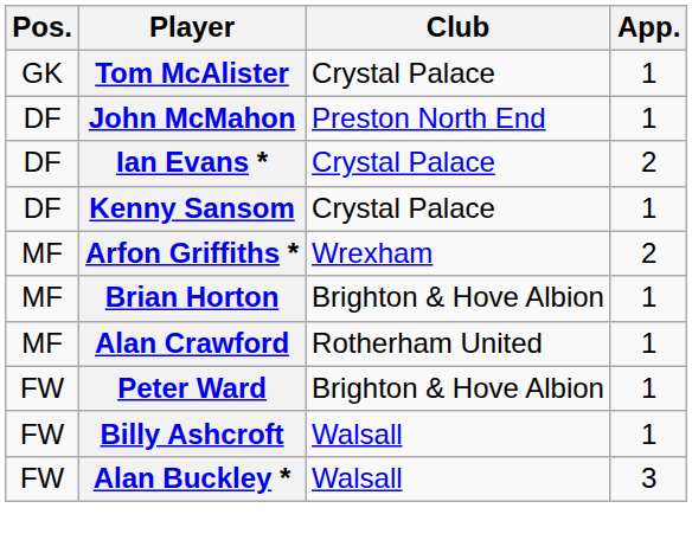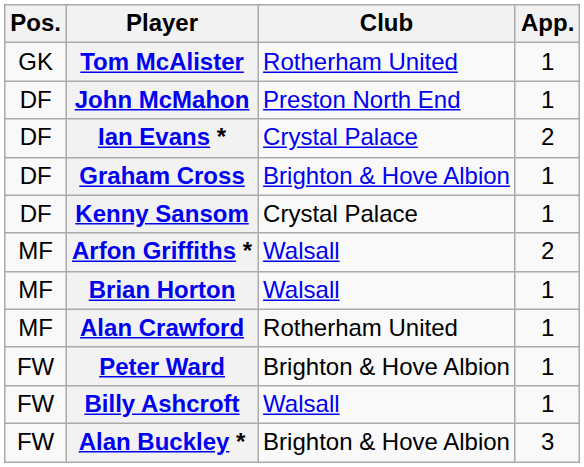 <table class="wikitable plainrowheaders" style="text-align: left">
 <tr>
 <th scope=col>Pos.</th>
 <th scope=col>Player</th>
 <th scope=col>Club</th>
 <th scope=col>App.</th>
 </tr>
 <tr>
 <td style=text-align:center>GK</td>
 <th scope=row><a href='#'>Tom McAlister</a></th>
-<td>Crystal Palace</td>
+<td><a href='#'>Rotherham United</a></td>
 <td style=text-align:center>1</td>
 </tr>
 <tr>
 <td style=text-align:center>DF</td>
 <th scope=row><a href='#'>John McMahon</a></th>
 <td><a href='#'>Preston North End</a></td>
 <td style=text-align:center>1</td>
 </tr>
 <tr>
 <td style=text-align:center>DF</td>
 <th scope=row><a href='#'>Ian Evans</a> *</th>
 <td><a href='#'>Crystal Palace</a></td>
 <td style=text-align:center>2</td>
 </tr>
 <tr>
 <td style=text-align:center>DF</td>
+<th scope=row><a href='#'>Graham Cross</a></th>
+<td><a href='#'>Brighton & Hove Albion</a></td>
+<td style=text-align:center>1</td>
+</tr>
+<tr>
+<td style=text-align:center>DF</td>
 <th scope=row><a href='#'>Kenny Sansom</a></th>
 <td>Crystal Palace</td>
 <td style=text-align:center>1</td>
 </tr>
 <tr>
 <td style=text-align:center>MF</td>
 <th scope=row><a href='#'>Arfon Griffiths</a> *</th>
-<td><a href='#'>Wrexham</a></td>
+<td><a href='#'>Walsall</a></td>
 <td style=text-align:center>2</td>
 </tr>
 <tr>
 <td style=text-align:center>MF</td>
 <th scope=row><a href='#'>Brian Horton</a></th>
-<td>Brighton & Hove Albion</td>
+<td><a href='#'>Walsall</a></td>
 <td style=text-align:center>1</td>
 </tr>
 <tr>
 <td style=text-align:center>MF</td>
 <th scope=row><a href='#'>Alan Crawford</a></th>
 <td>Rotherham United</td>
 <td style=text-align:center>1</td>
 </tr>
 <tr>
 <td style=text-align:center>FW</td>
 <th scope=row><a href='#'>Peter Ward</a></th>
 <td>Brighton & Hove Albion</td>
 <td style=text-align:center>1</td>
 </tr>
 <tr>
 <td style=text-align:center>FW</td>
 <th scope=row><a href='#'>Billy Ashcroft</a></th>
 <td><a href='#'>Walsall</a></td>
 <td style=text-align:center>1</td>
 </tr>
 <tr>
 <td style=text-align:center>FW</td>
 <th scope=row><a href='#'>Alan Buckley</a> *</th>
-<td><a href='#'>Walsall</a></td>
+<td>Brighton & Hove Albion</td>
 <td style=text-align:center>3</td>
 </tr>
 </table>
